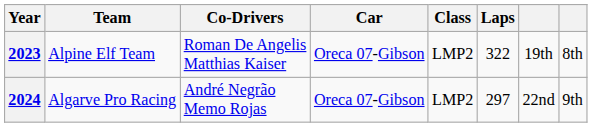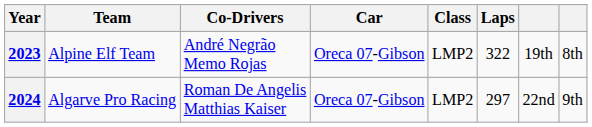 <table class="wikitable" style="text-align:center; font-size:90%">
 <tr>
 <th>Year</th>
 <th>Team</th>
 <th>Co-Drivers</th>
 <th>Car</th>
 <th>Class</th>
 <th>Laps</th>
 <th></th>
 <th></th>
 </tr>
 <tr>
 <th><a href='#'>2023</a></th>
 <td align="left"nowrap> <a href='#'>Alpine Elf Team</a></td>
-<td align="left"nowrap> <a href='#'>Roman De Angelis</a><br> <a href='#'>Matthias Kaiser</a></td>
+<td align="left"nowrap> <a href='#'>André Negrão</a><br> <a href='#'>Memo Rojas</a></td>
 <td align="left"nowrap><a href='#'>Oreca 07</a>-<a href='#'>Gibson</a></td>
 <td>LMP2</td>
 <td>322</td>
 <td>19th</td>
 <td>8th</td>
 </tr>
 <tr>
 <th><a href='#'>2024</a></th>
 <td align="left"nowrap> <a href='#'>Algarve Pro Racing</a></td>
-<td align="left"nowrap> <a href='#'>André Negrão</a><br> <a href='#'>Memo Rojas</a></td>
+<td align="left"nowrap> <a href='#'>Roman De Angelis</a><br> <a href='#'>Matthias Kaiser</a></td>
 <td align="left"nowrap><a href='#'>Oreca 07</a>-<a href='#'>Gibson</a></td>
 <td>LMP2</td>
 <td>297</td>
 <td>22nd</td>
 <td>9th</td>
 </tr>
 </table>
